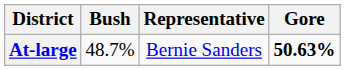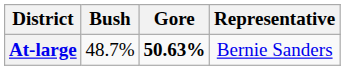 <table class=wikitable>
 <tr>
 <th>District</th>
 <th>Bush</th>
+<th>Gore</th>
 <th>Representative</th>
-<th>Gore</th>
 </tr>
 <tr align=center>
 <th><a href='#'>At-large</a></th>
 <td>48.7%</td>
+<td><strong>50.63%</strong></td>
 <td><a href='#'>Bernie Sanders</a></td>
-<td><strong>50.63%</strong></td>
 </tr>
 </table>
